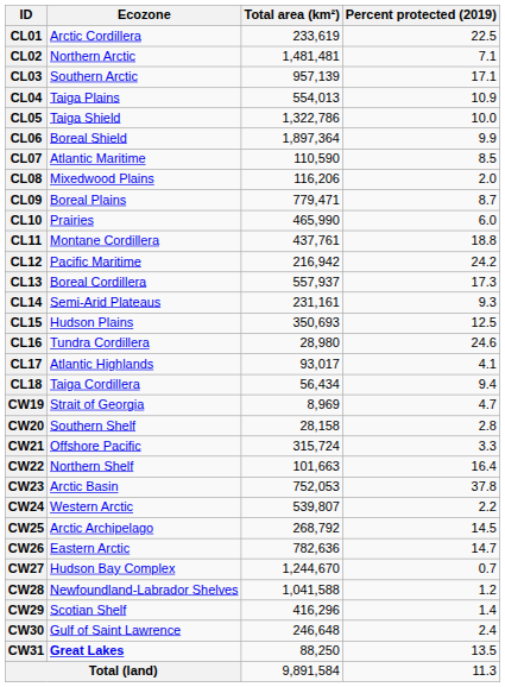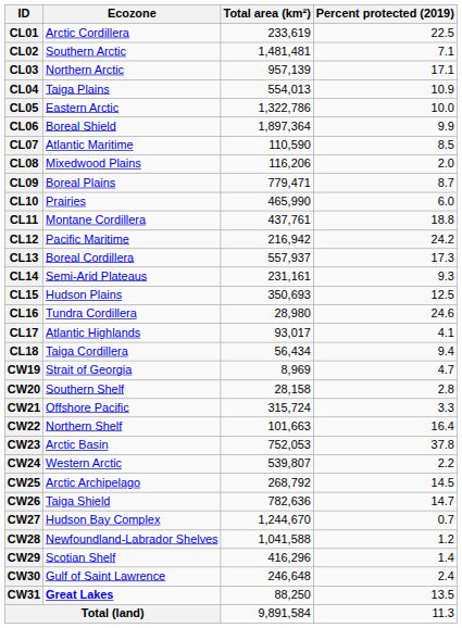 <table border=1 class="wikitable sortable">
 <tr>
 <th>ID</th>
 <th>Ecozone</th>
 <th>Total area (km²)</th>
 <th>Percent protected (2019)</th>
 </tr>
 <tr>
 <th>CL01</th>
 <td><a href='#'>Arctic Cordillera</a></td>
 <td align="right">233,619</td>
 <td align="right">22.5</td>
 </tr>
 <tr>
 <th>CL02</th>
-<td><a href='#'>Northern Arctic</a></td>
+<td><a href='#'>Southern Arctic</a></td>
 <td align="right">1,481,481</td>
 <td align="right">7.1</td>
 </tr>
 <tr>
 <th>CL03</th>
-<td><a href='#'>Southern Arctic</a></td>
+<td><a href='#'>Northern Arctic</a></td>
 <td align="right">957,139</td>
 <td align="right">17.1</td>
 </tr>
 <tr>
 <th>CL04</th>
 <td><a href='#'>Taiga Plains</a></td>
 <td align="right">554,013</td>
 <td align="right">10.9</td>
 </tr>
 <tr>
 <th>CL05</th>
-<td><a href='#'>Taiga Shield</a></td>
+<td><a href='#'>Eastern Arctic</a></td>
 <td align="right">1,322,786</td>
 <td align="right">10.0</td>
 </tr>
 <tr>
 <th>CL06</th>
 <td><a href='#'>Boreal Shield</a></td>
 <td align="right">1,897,364</td>
 <td align="right">9.9</td>
 </tr>
 <tr>
 <th>CL07</th>
 <td><a href='#'>Atlantic Maritime</a></td>
 <td align="right">110,590</td>
 <td align="right">8.5</td>
 </tr>
 <tr>
 <th>CL08</th>
 <td><a href='#'>Mixedwood Plains</a></td>
 <td align="right">116,206</td>
 <td align="right">2.0</td>
 </tr>
 <tr>
 <th>CL09</th>
 <td><a href='#'>Boreal Plains</a></td>
 <td align="right">779,471</td>
 <td align="right">8.7</td>
 </tr>
 <tr>
 <th>CL10</th>
 <td><a href='#'>Prairies</a></td>
 <td align="right">465,990</td>
 <td align="right">6.0</td>
 </tr>
 <tr>
 <th>CL11</th>
 <td><a href='#'>Montane Cordillera</a></td>
 <td align="right">437,761</td>
 <td align="right">18.8</td>
 </tr>
 <tr>
 <th>CL12</th>
 <td><a href='#'>Pacific Maritime</a></td>
 <td align="right">216,942</td>
 <td align="right">24.2</td>
 </tr>
 <tr>
 <th>CL13</th>
 <td><a href='#'>Boreal Cordillera</a></td>
 <td align="right">557,937</td>
 <td align="right">17.3</td>
 </tr>
 <tr>
 <th>CL14</th>
 <td><a href='#'>Semi-Arid Plateaus</a></td>
 <td align="right">231,161</td>
 <td align="right">9.3</td>
 </tr>
 <tr>
 <th>CL15</th>
 <td><a href='#'>Hudson Plains</a></td>
 <td align="right">350,693</td>
 <td align="right">12.5</td>
 </tr>
 <tr>
 <th>CL16</th>
 <td><a href='#'>Tundra Cordillera</a></td>
 <td align="right">28,980</td>
 <td align="right">24.6</td>
 </tr>
 <tr>
 <th>CL17</th>
 <td><a href='#'>Atlantic Highlands</a></td>
 <td align="right">93,017</td>
 <td align="right">4.1</td>
 </tr>
 <tr>
 <th>CL18</th>
 <td><a href='#'>Taiga Cordillera</a></td>
 <td align="right">56,434</td>
 <td align="right">9.4</td>
 </tr>
 <tr>
 <th>CW19</th>
 <td><a href='#'>Strait of Georgia</a></td>
 <td align="right">8,969</td>
 <td align="right">4.7</td>
 </tr>
 <tr>
 <th>CW20</th>
 <td><a href='#'>Southern Shelf</a></td>
 <td align="right">28,158</td>
 <td align="right">2.8</td>
 </tr>
 <tr>
 <th>CW21</th>
 <td><a href='#'>Offshore Pacific</a></td>
 <td align="right">315,724</td>
 <td align="right">3.3</td>
 </tr>
 <tr>
 <th>CW22</th>
 <td><a href='#'>Northern Shelf</a></td>
 <td align="right">101,663</td>
 <td align="right">16.4</td>
 </tr>
 <tr>
 <th>CW23</th>
 <td><a href='#'>Arctic Basin</a></td>
 <td align="right">752,053</td>
 <td align="right">37.8</td>
 </tr>
 <tr>
 <th>CW24</th>
 <td><a href='#'>Western Arctic</a></td>
 <td align="right">539,807</td>
 <td align="right">2.2</td>
 </tr>
 <tr>
 <th>CW25</th>
 <td><a href='#'>Arctic Archipelago</a></td>
 <td align="right">268,792</td>
 <td align="right">14.5</td>
 </tr>
 <tr>
 <th>CW26</th>
-<td><a href='#'>Eastern Arctic</a></td>
+<td><a href='#'>Taiga Shield</a></td>
 <td align="right">782,636</td>
 <td align="right">14.7</td>
 </tr>
 <tr>
 <th>CW27</th>
 <td><a href='#'>Hudson Bay Complex</a></td>
 <td align="right">1,244,670</td>
 <td align="right">0.7</td>
 </tr>
 <tr>
 <th>CW28</th>
 <td><a href='#'>Newfoundland-Labrador Shelves</a></td>
 <td align="right">1,041,588</td>
 <td align="right">1.2</td>
 </tr>
 <tr>
 <th>CW29</th>
 <td><a href='#'>Scotian Shelf</a></td>
 <td align="right">416,296</td>
 <td align="right">1.4</td>
 </tr>
 <tr>
 <th>CW30</th>
 <td><a href='#'>Gulf of Saint Lawrence</a></td>
 <td align="right">246,648</td>
 <td align="right">2.4</td>
 </tr>
 <tr>
 <th>CW31</th>
 <td><strong><a href='#'>Great Lakes</a></strong></td>
 <td align="right">88,250</td>
 <td align="right">13.5</td>
 </tr>
 <tr class="sortbottom">
 <th colspan=2>Total (land)</th>
 <td align="right">9,891,584</td>
 <td align="right">11.3</td>
 </tr>
 </table>
